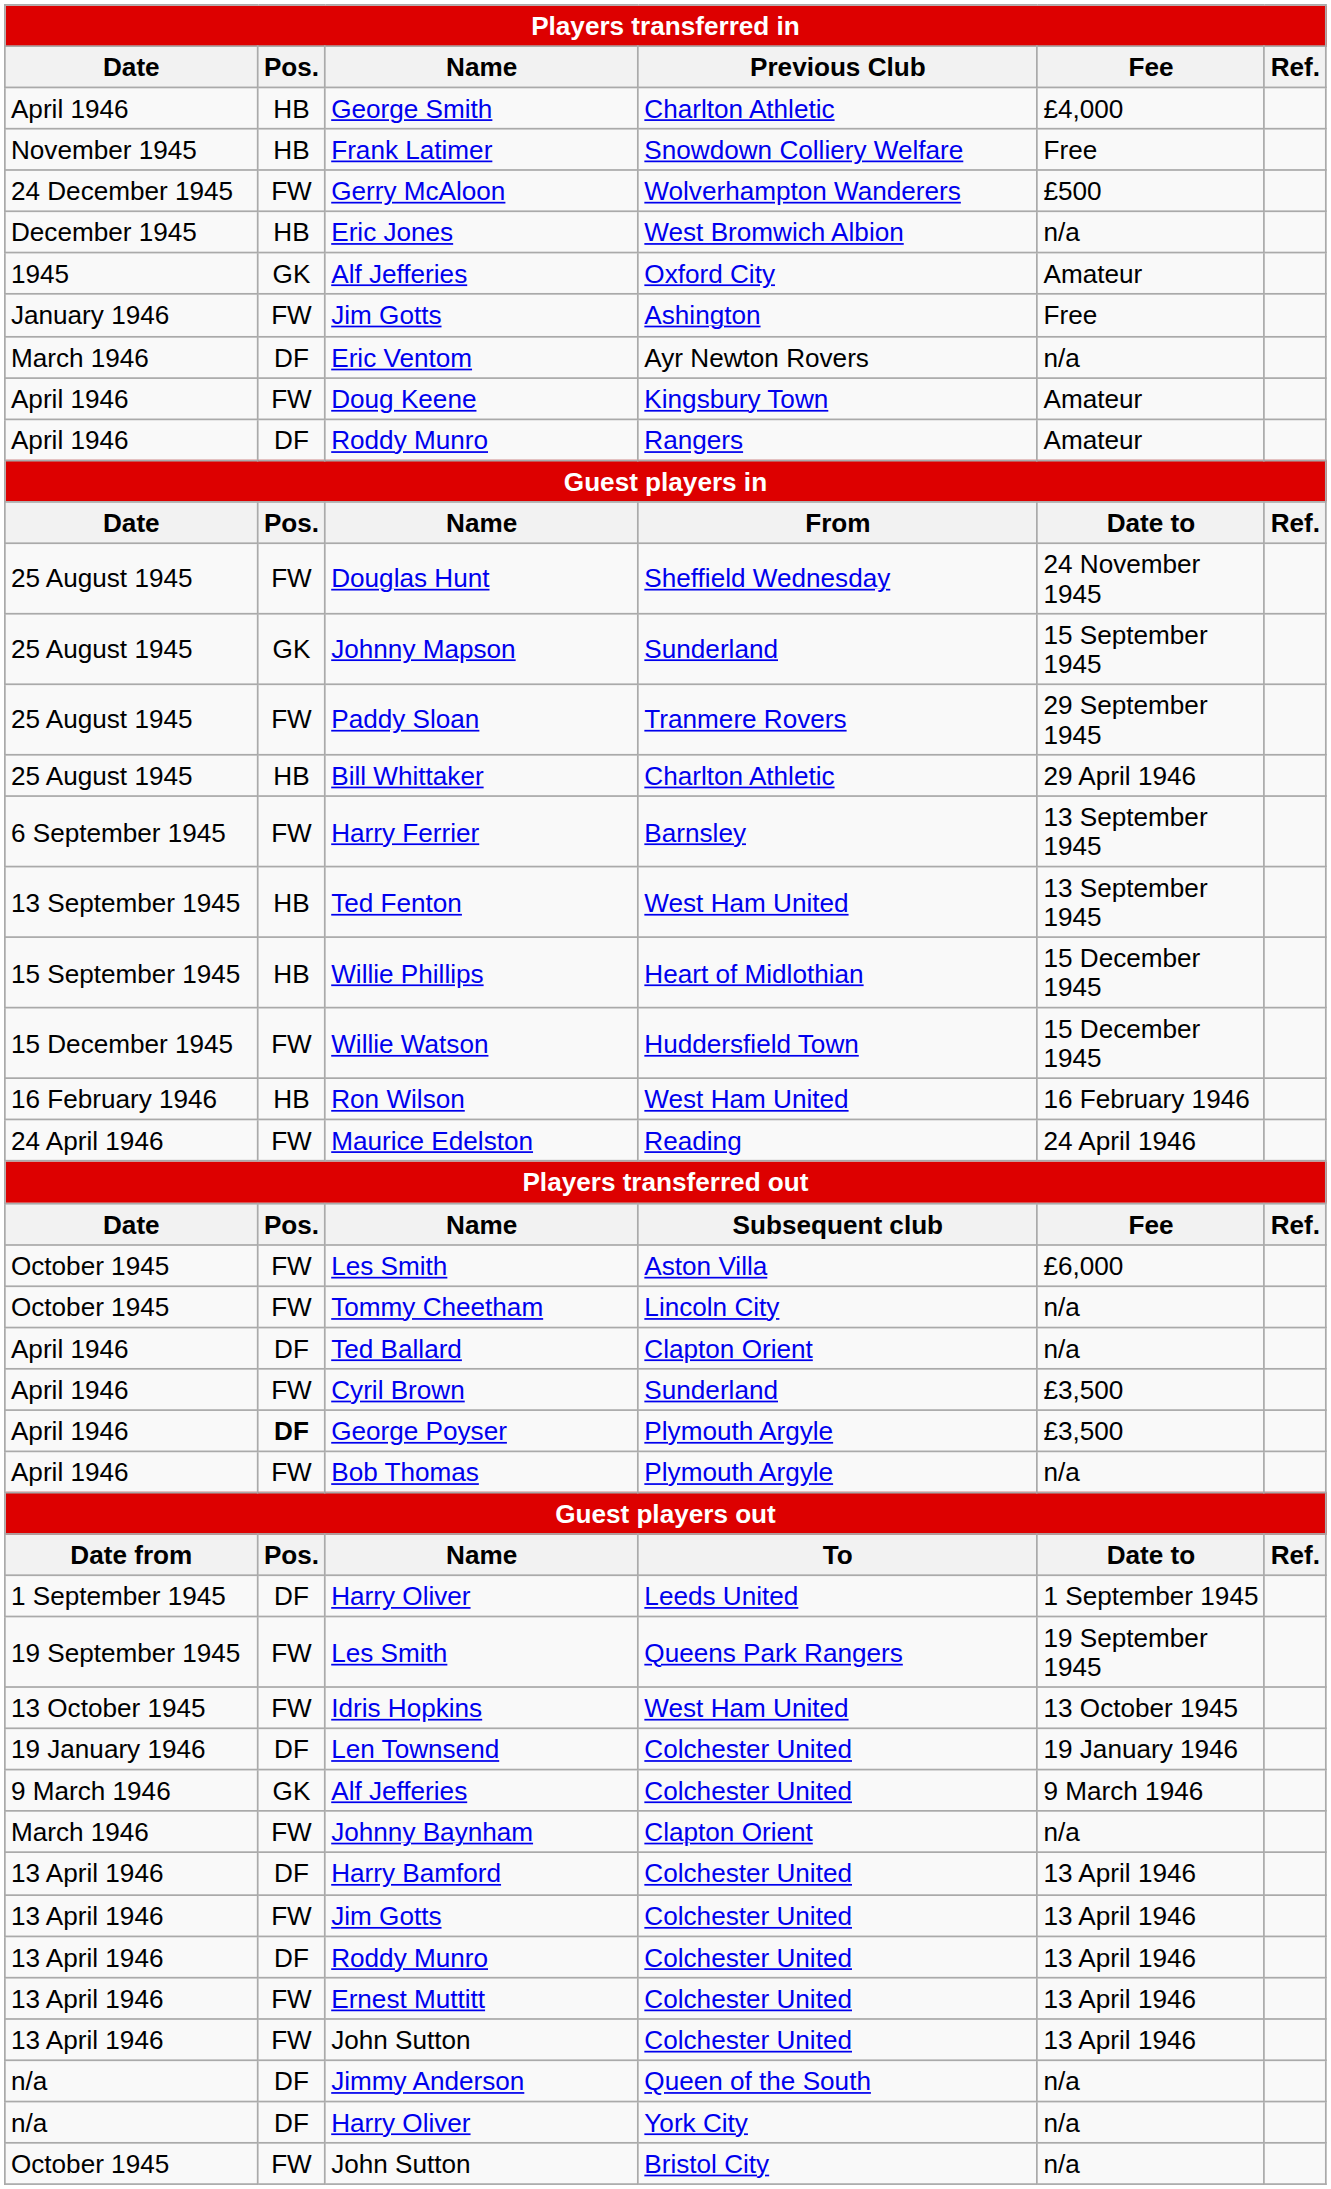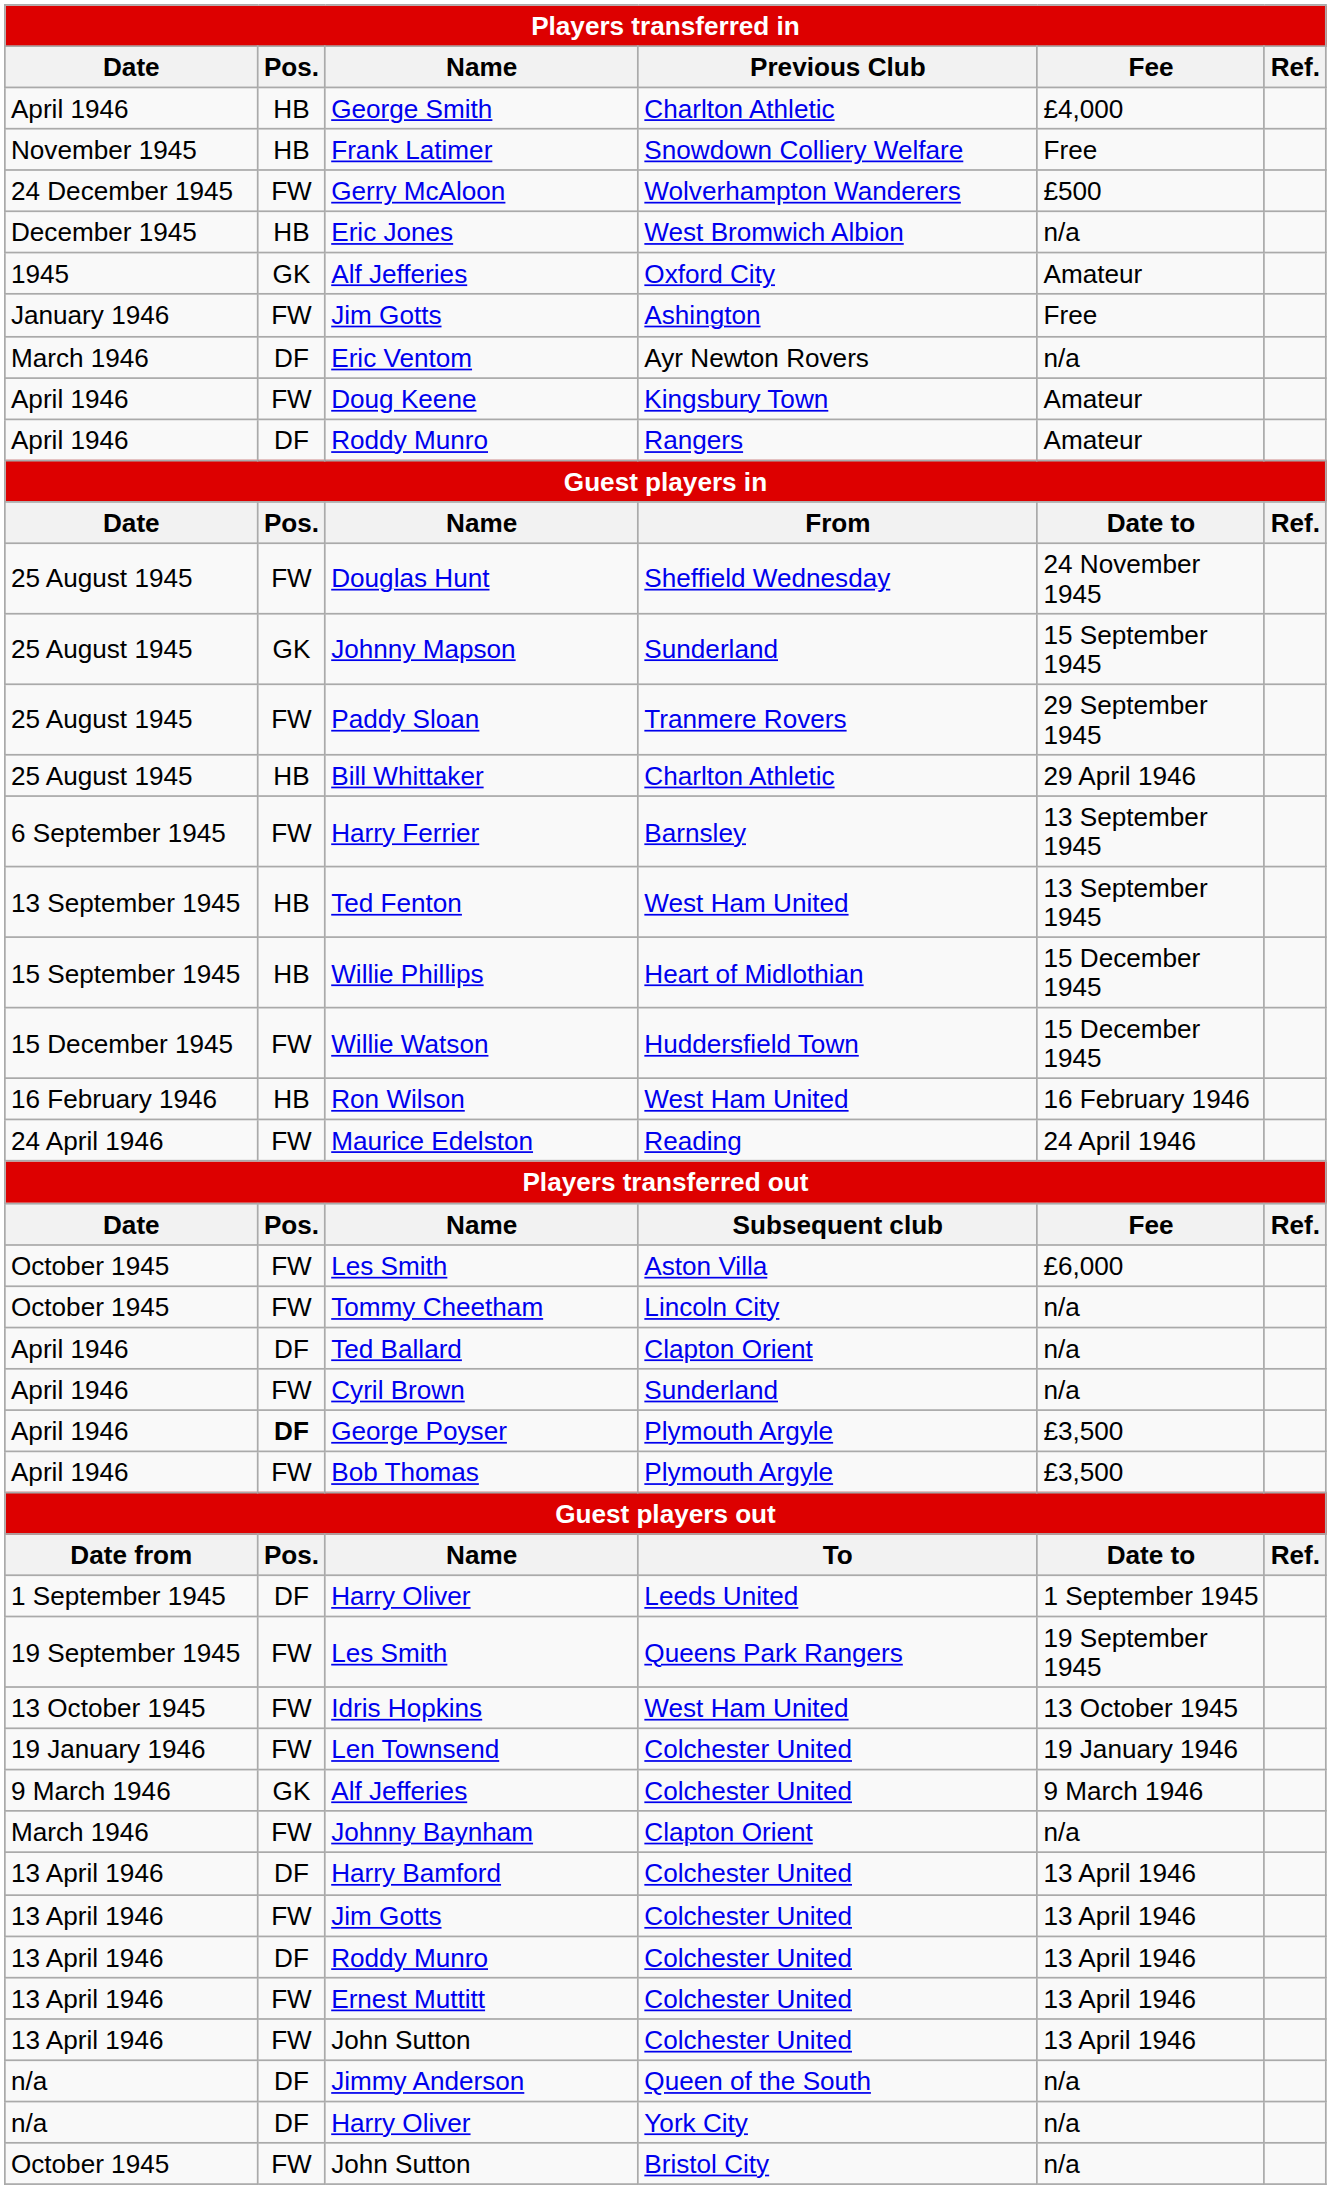 <table style="font-size:95%;" class="wikitable">
 <tr>
 <th style="background:#d00; color:white; text-align:center;" colspan="6">Players transferred in</th>
 </tr>
 <tr>
 <th style="width:140px;">Date</th>
 <th style="width:25px;">Pos.</th>
 <th style="width:175px;">Name</th>
 <th style="width:225px;">Previous Club</th>
 <th style="width:125px;">Fee</th>
 <th style="width:25px;">Ref.</th>
 </tr>
 <tr>
 <td>April 1946</td>
 <td style="text-align:center;">HB</td>
 <td> <a href='#'>George Smith</a></td>
 <td> <a href='#'>Charlton Athletic</a></td>
 <td>£4,000</td>
 <td></td>
 </tr>
 <tr>
 <td>November 1945</td>
 <td style="text-align:center;">HB</td>
 <td> <a href='#'>Frank Latimer</a></td>
 <td> <a href='#'>Snowdown Colliery Welfare</a></td>
 <td>Free</td>
 <td></td>
 </tr>
 <tr>
 <td>24 December 1945</td>
 <td style="text-align:center;">FW</td>
 <td> <a href='#'>Gerry McAloon</a></td>
 <td> <a href='#'>Wolverhampton Wanderers</a></td>
 <td>£500</td>
 <td></td>
 </tr>
 <tr>
 <td>December 1945</td>
 <td style="text-align:center;">HB</td>
 <td> <a href='#'>Eric Jones</a></td>
 <td> <a href='#'>West Bromwich Albion</a></td>
 <td>n/a</td>
 <td></td>
 </tr>
 <tr>
 <td>1945</td>
 <td style="text-align:center;">GK</td>
 <td> <a href='#'>Alf Jefferies</a></td>
 <td> <a href='#'>Oxford City</a></td>
 <td>Amateur</td>
 <td></td>
 </tr>
 <tr>
 <td>January 1946</td>
 <td style="text-align:center;">FW</td>
 <td> <a href='#'>Jim Gotts</a></td>
 <td> <a href='#'>Ashington</a></td>
 <td>Free</td>
 <td></td>
 </tr>
 <tr>
 <td>March 1946</td>
 <td style="text-align:center;">DF</td>
 <td> <a href='#'>Eric Ventom</a></td>
 <td> Ayr Newton Rovers</td>
 <td>n/a</td>
 <td></td>
 </tr>
 <tr>
 <td>April 1946</td>
 <td style="text-align:center;">FW</td>
 <td> <a href='#'>Doug Keene</a></td>
 <td> <a href='#'>Kingsbury Town</a></td>
 <td>Amateur</td>
 <td></td>
 </tr>
 <tr>
 <td>April 1946</td>
 <td style="text-align:center;">DF</td>
 <td> <a href='#'>Roddy Munro</a></td>
 <td> <a href='#'>Rangers</a></td>
 <td>Amateur</td>
 <td></td>
 </tr>
 <tr>
 <th style="background:#d00; color:white; text-align:center;" colspan="6">Guest players in</th>
 </tr>
 <tr>
 <th>Date</th>
 <th>Pos.</th>
 <th>Name</th>
 <th>From</th>
 <th>Date to</th>
 <th>Ref.</th>
 </tr>
 <tr>
 <td>25 August 1945</td>
 <td style="text-align:center;">FW</td>
 <td> <a href='#'>Douglas Hunt</a></td>
 <td> <a href='#'>Sheffield Wednesday</a></td>
 <td>24 November 1945</td>
 <td></td>
 </tr>
 <tr>
 <td>25 August 1945</td>
 <td style="text-align:center;">GK</td>
 <td> <a href='#'>Johnny Mapson</a></td>
 <td> <a href='#'>Sunderland</a></td>
 <td>15 September 1945</td>
 <td></td>
 </tr>
 <tr>
 <td>25 August 1945</td>
 <td style="text-align:center;">FW</td>
 <td> <a href='#'>Paddy Sloan</a></td>
 <td> <a href='#'>Tranmere Rovers</a></td>
 <td>29 September 1945</td>
 <td></td>
 </tr>
 <tr>
 <td>25 August 1945</td>
 <td style="text-align:center;">HB</td>
 <td> <a href='#'>Bill Whittaker</a></td>
 <td> <a href='#'>Charlton Athletic</a></td>
 <td>29 April 1946</td>
 <td></td>
 </tr>
 <tr>
 <td>6 September 1945</td>
 <td style="text-align:center;">FW</td>
 <td> <a href='#'>Harry Ferrier</a></td>
 <td> <a href='#'>Barnsley</a></td>
 <td>13 September 1945</td>
 <td></td>
 </tr>
 <tr>
 <td>13 September 1945</td>
 <td style="text-align:center;">HB</td>
 <td> <a href='#'>Ted Fenton</a></td>
 <td> <a href='#'>West Ham United</a></td>
 <td>13 September 1945</td>
 <td></td>
 </tr>
 <tr>
 <td>15 September 1945</td>
 <td style="text-align:center;">HB</td>
 <td> <a href='#'>Willie Phillips</a></td>
 <td> <a href='#'>Heart of Midlothian</a></td>
 <td>15 December 1945</td>
 <td></td>
 </tr>
 <tr>
 <td>15 December 1945</td>
 <td style="text-align:center;">FW</td>
 <td> <a href='#'>Willie Watson</a></td>
 <td> <a href='#'>Huddersfield Town</a></td>
 <td>15 December 1945</td>
 <td></td>
 </tr>
 <tr>
 <td>16 February 1946</td>
 <td style="text-align:center;">HB</td>
 <td> <a href='#'>Ron Wilson</a></td>
 <td> <a href='#'>West Ham United</a></td>
 <td>16 February 1946</td>
 <td></td>
 </tr>
 <tr>
 <td>24 April 1946</td>
 <td style="text-align:center;">FW</td>
 <td> <a href='#'>Maurice Edelston</a></td>
 <td> <a href='#'>Reading</a></td>
 <td>24 April 1946</td>
 <td></td>
 </tr>
 <tr>
 <th style="background:#d00; color:white; text-align:center;" colspan="6">Players transferred out</th>
 </tr>
 <tr>
 <th style="width:140px;">Date</th>
 <th style="width:25px;">Pos.</th>
 <th style="width:175px;">Name</th>
 <th style="width:225px;">Subsequent club</th>
 <th style="width:125px;">Fee</th>
 <th style="width:25px;">Ref.</th>
 </tr>
 <tr>
 <td>October 1945</td>
 <td style="text-align:center;">FW</td>
 <td> <a href='#'>Les Smith</a></td>
 <td> <a href='#'>Aston Villa</a></td>
 <td>£6,000</td>
 <td></td>
 </tr>
 <tr>
 <td>October 1945</td>
 <td style="text-align:center;">FW</td>
 <td> <a href='#'>Tommy Cheetham</a></td>
 <td> <a href='#'>Lincoln City</a></td>
 <td>n/a</td>
 <td></td>
 </tr>
 <tr>
 <td>April 1946</td>
 <td style="text-align:center;">DF</td>
 <td> <a href='#'>Ted Ballard</a></td>
 <td> <a href='#'>Clapton Orient</a></td>
 <td>n/a</td>
 <td></td>
 </tr>
 <tr>
 <td>April 1946</td>
 <td style="text-align:center;">FW</td>
 <td> <a href='#'>Cyril Brown</a></td>
 <td> <a href='#'>Sunderland</a></td>
-<td>£3,500</td>
+<td>n/a</td>
 <td></td>
 </tr>
 <tr>
 <td>April 1946</td>
 <td style="text-align:center;"><strong>DF</strong></td>
 <td> <a href='#'>George Poyser</a></td>
 <td> <a href='#'>Plymouth Argyle</a></td>
 <td>£3,500</td>
 <td></td>
 </tr>
 <tr>
 <td>April 1946</td>
 <td style="text-align:center;">FW</td>
 <td> <a href='#'>Bob Thomas</a></td>
 <td> <a href='#'>Plymouth Argyle</a></td>
-<td>n/a</td>
+<td>£3,500</td>
 <td></td>
 </tr>
 <tr>
 <th style="background:#d00; color:white; text-align:center;" colspan="6">Guest players out</th>
 </tr>
 <tr>
 <th style="width:140px;">Date from</th>
 <th style="width:25px;">Pos.</th>
 <th style="width:175px;">Name</th>
 <th style="width:225px;">To</th>
 <th style="width:125px;">Date to</th>
 <th style="width:25px;">Ref.</th>
 </tr>
 <tr>
 <td>1 September 1945</td>
 <td style="text-align:center;">DF</td>
 <td> <a href='#'>Harry Oliver</a></td>
 <td> <a href='#'>Leeds United</a></td>
 <td>1 September 1945</td>
 <td></td>
 </tr>
 <tr>
 <td>19 September 1945</td>
 <td style="text-align:center;">FW</td>
 <td> <a href='#'>Les Smith</a></td>
 <td> <a href='#'>Queens Park Rangers</a></td>
 <td>19 September 1945</td>
 <td></td>
 </tr>
 <tr>
 <td>13 October 1945</td>
 <td style="text-align:center;">FW</td>
 <td> <a href='#'>Idris Hopkins</a></td>
 <td> <a href='#'>West Ham United</a></td>
 <td>13 October 1945</td>
 <td></td>
 </tr>
 <tr>
 <td>19 January 1946</td>
-<td style="text-align:center;">DF</td>
+<td style="text-align:center;">FW</td>
 <td> <a href='#'>Len Townsend</a></td>
 <td> <a href='#'>Colchester United</a></td>
 <td>19 January 1946</td>
 <td></td>
 </tr>
 <tr>
 <td>9 March 1946</td>
 <td style="text-align:center;">GK</td>
 <td> <a href='#'>Alf Jefferies</a></td>
 <td> <a href='#'>Colchester United</a></td>
 <td>9 March 1946</td>
 <td></td>
 </tr>
 <tr>
 <td>March 1946</td>
 <td style="text-align:center;">FW</td>
 <td> <a href='#'>Johnny Baynham</a></td>
 <td> <a href='#'>Clapton Orient</a></td>
 <td>n/a</td>
 <td></td>
 </tr>
 <tr>
 <td>13 April 1946</td>
 <td style="text-align:center;">DF</td>
 <td> <a href='#'>Harry Bamford</a></td>
 <td> <a href='#'>Colchester United</a></td>
 <td>13 April 1946</td>
 <td></td>
 </tr>
 <tr>
 <td>13 April 1946</td>
 <td style="text-align:center;">FW</td>
 <td> <a href='#'>Jim Gotts</a></td>
 <td> <a href='#'>Colchester United</a></td>
 <td>13 April 1946</td>
 <td></td>
 </tr>
 <tr>
 <td>13 April 1946</td>
 <td style="text-align:center;">DF</td>
 <td> <a href='#'>Roddy Munro</a></td>
 <td> <a href='#'>Colchester United</a></td>
 <td>13 April 1946</td>
 <td></td>
 </tr>
 <tr>
 <td>13 April 1946</td>
 <td style="text-align:center;">FW</td>
 <td> <a href='#'>Ernest Muttitt</a></td>
 <td> <a href='#'>Colchester United</a></td>
 <td>13 April 1946</td>
 <td></td>
 </tr>
 <tr>
 <td>13 April 1946</td>
 <td style="text-align:center;">FW</td>
 <td> John Sutton</td>
 <td> <a href='#'>Colchester United</a></td>
 <td>13 April 1946</td>
 <td></td>
 </tr>
 <tr>
 <td>n/a</td>
 <td style="text-align:center;">DF</td>
 <td> <a href='#'>Jimmy Anderson</a></td>
 <td> <a href='#'>Queen of the South</a></td>
 <td>n/a</td>
 <td></td>
 </tr>
 <tr>
 <td>n/a</td>
 <td style="text-align:center;">DF</td>
 <td> <a href='#'>Harry Oliver</a></td>
 <td> <a href='#'>York City</a></td>
 <td>n/a</td>
 <td></td>
 </tr>
 <tr>
 <td>October 1945</td>
 <td style="text-align:center;">FW</td>
 <td> John Sutton</td>
 <td> <a href='#'>Bristol City</a></td>
 <td>n/a</td>
 <td></td>
 </tr>
 </table>
